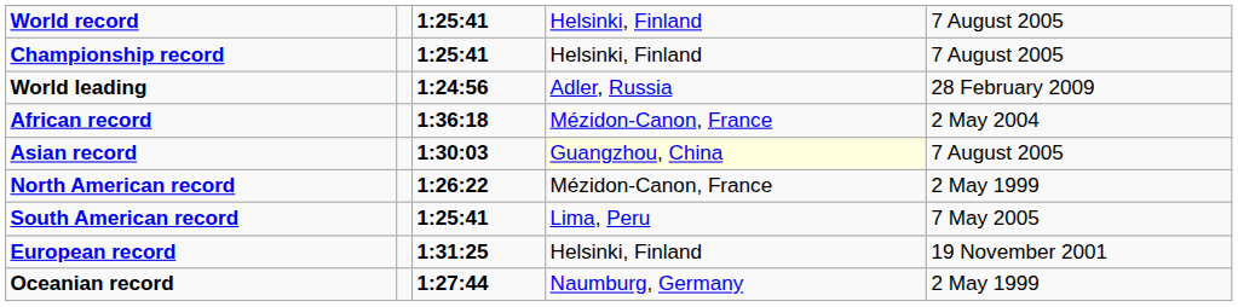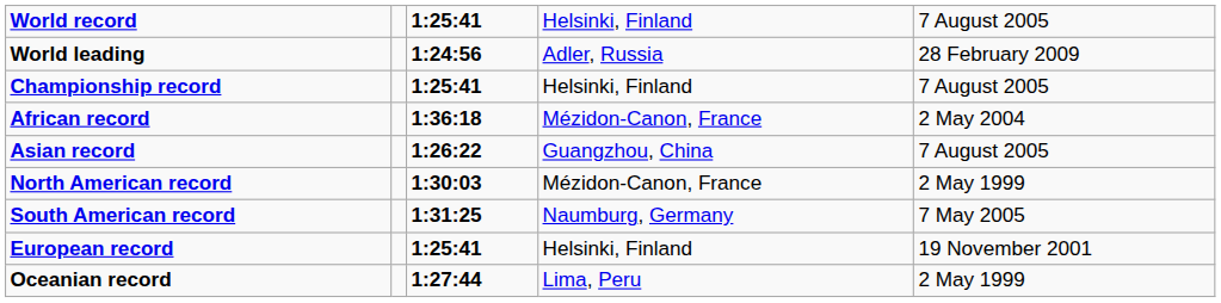 <table class="wikitable" width=75%>
 <tr>
 <td><strong><a href='#'>World record</a></strong></td>
 <td></td>
 <td><strong>1:25:41</strong></td>
 <td><a href='#'>Helsinki</a>, <a href='#'>Finland</a></td>
 <td>7 August 2005</td>
 </tr>
 <tr>
+<td><strong>World leading</strong></td>
+<td></td>
+<td><strong>1:24:56</strong></td>
+<td><a href='#'>Adler</a>, <a href='#'>Russia</a></td>
+<td>28 February 2009</td>
+</tr>
+<tr>
 <td><strong><a href='#'>Championship record</a></strong></td>
 <td></td>
 <td><strong>1:25:41</strong></td>
 <td>Helsinki, Finland</td>
 <td>7 August 2005</td>
-</tr>
-<tr>
-<td><strong>World leading</strong></td>
-<td></td>
-<td><strong>1:24:56</strong></td>
-<td><a href='#'>Adler</a>, <a href='#'>Russia</a></td>
-<td>28 February 2009</td>
 </tr>
 <tr>
 <td><strong><a href='#'>African record</a></strong></td>
 <td></td>
 <td><strong>1:36:18</strong></td>
 <td><a href='#'>Mézidon-Canon</a>, <a href='#'>France</a></td>
 <td>2 May 2004</td>
 </tr>
 <tr>
 <td><strong><a href='#'>Asian record</a></strong></td>
 <td></td>
-<td><strong>1:30:03</strong></td>
-<td style="background: lightyellow;"><a href='#'>Guangzhou</a>, <a href='#'>China</a></td>
+<td><strong>1:26:22</strong></td>
+<td><a href='#'>Guangzhou</a>, <a href='#'>China</a></td>
 <td>7 August 2005</td>
 </tr>
 <tr>
 <td><strong><a href='#'>North American record</a></strong></td>
 <td></td>
-<td><strong>1:26:22</strong></td>
+<td><strong>1:30:03</strong></td>
 <td>Mézidon-Canon, France</td>
 <td>2 May 1999</td>
 </tr>
 <tr>
 <td><strong><a href='#'>South American record</a></strong></td>
 <td></td>
-<td><strong>1:25:41</strong></td>
-<td><a href='#'>Lima</a>, <a href='#'>Peru</a></td>
+<td><strong>1:31:25</strong></td>
+<td><a href='#'>Naumburg</a>, <a href='#'>Germany</a></td>
 <td>7 May 2005</td>
 </tr>
 <tr>
 <td><strong><a href='#'>European record</a></strong></td>
 <td></td>
-<td><strong>1:31:25</strong></td>
+<td><strong>1:25:41</strong></td>
 <td>Helsinki, Finland</td>
 <td>19 November 2001</td>
 </tr>
 <tr>
 <td><strong>Oceanian record</strong></td>
 <td></td>
 <td><strong>1:27:44</strong></td>
-<td><a href='#'>Naumburg</a>, <a href='#'>Germany</a></td>
+<td><a href='#'>Lima</a>, <a href='#'>Peru</a></td>
 <td>2 May 1999</td>
 </tr>
 </table>
